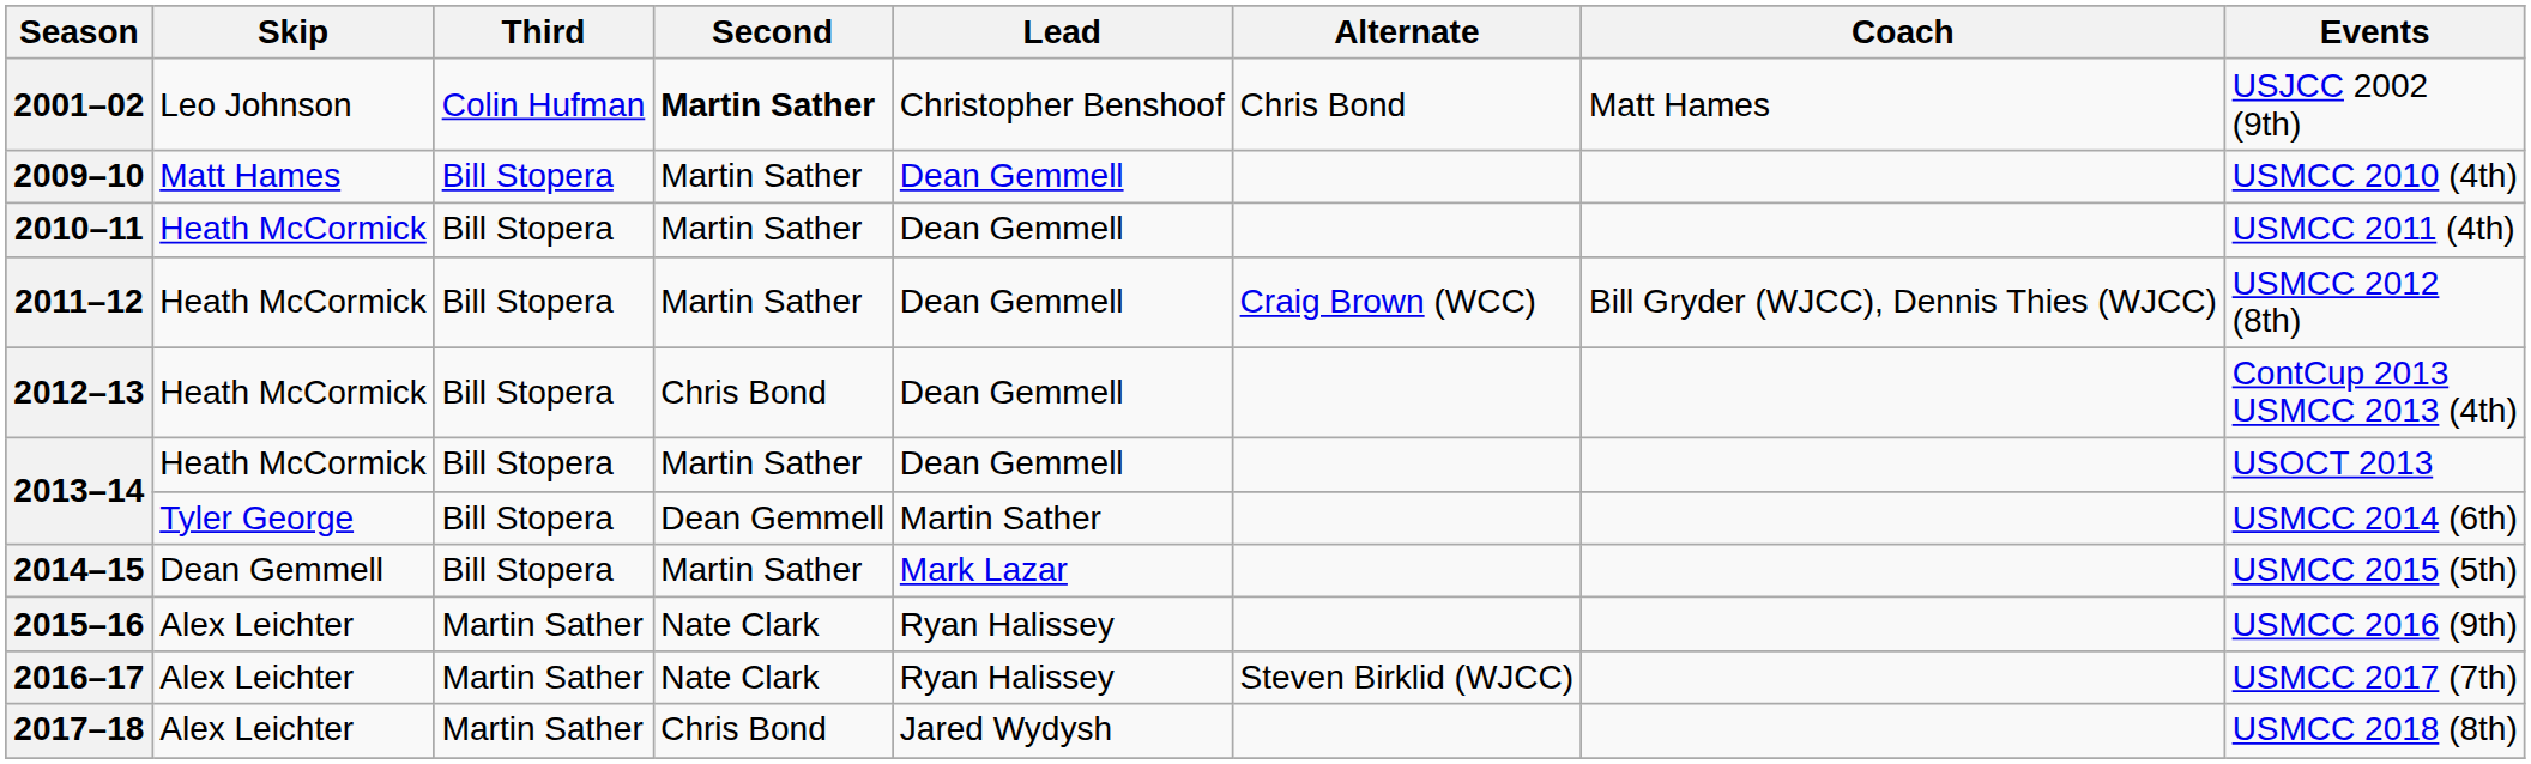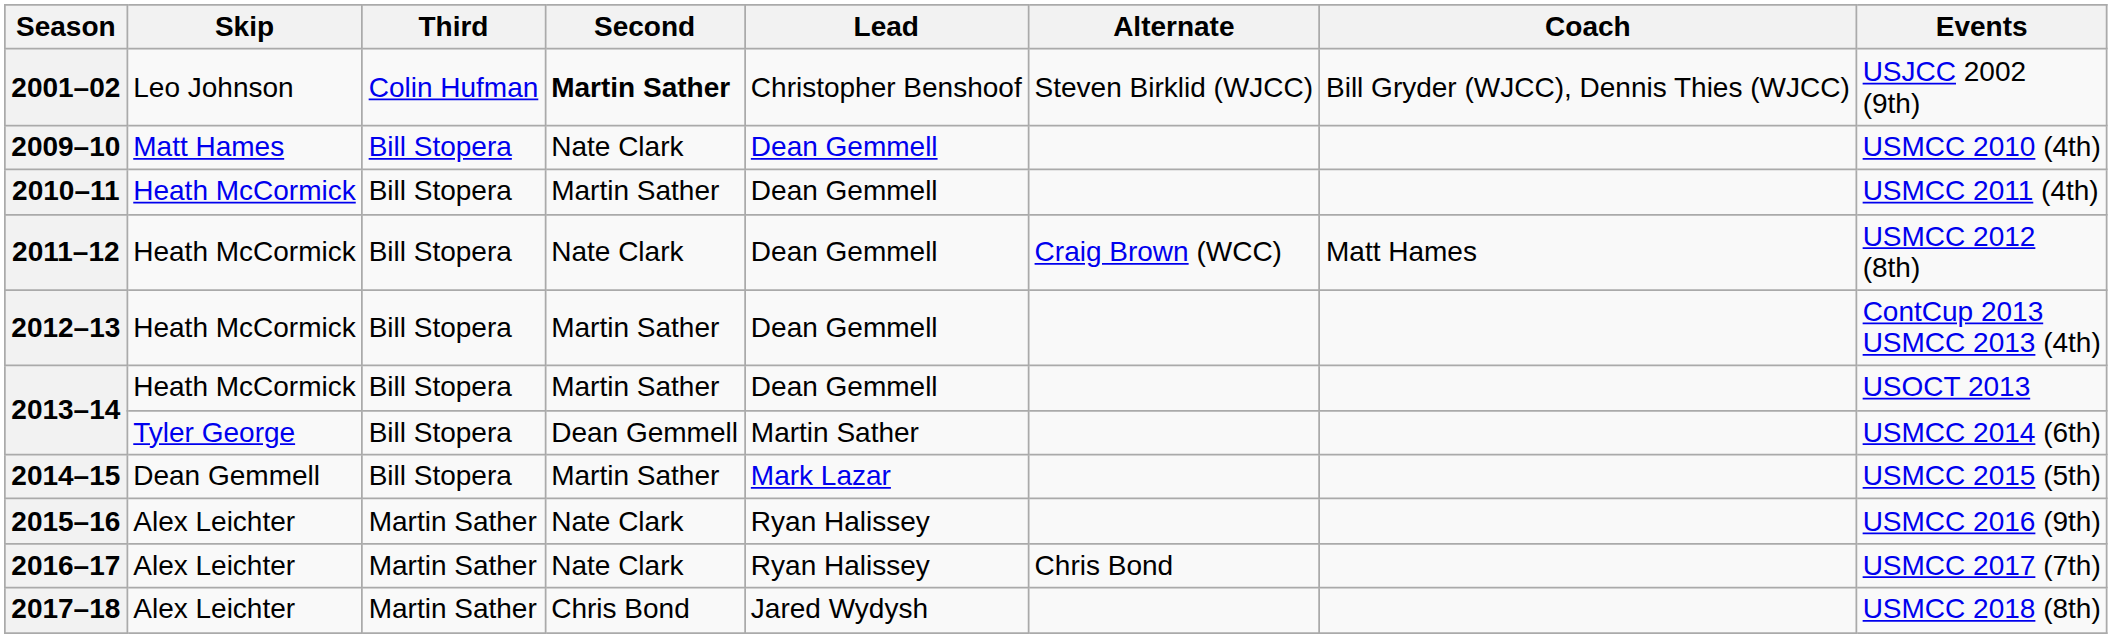 <table class="wikitable">
 <tr>
 <th scope="col">Season</th>
 <th scope="col">Skip</th>
 <th scope="col">Third</th>
 <th scope="col">Second</th>
 <th scope="col">Lead</th>
 <th scope="col">Alternate</th>
 <th scope="col">Coach</th>
 <th scope="col">Events</th>
 </tr>
 <tr>
 <th scope="row">2001–02</th>
 <td>Leo Johnson</td>
 <td><a href='#'>Colin Hufman</a></td>
 <td><strong>Martin Sather</strong></td>
 <td>Christopher Benshoof</td>
-<td>Chris Bond</td>
-<td>Matt Hames</td>
+<td>Steven Birklid (WJCC)</td>
+<td>Bill Gryder (WJCC), Dennis Thies (WJCC)</td>
 <td><a href='#'>USJCC</a> 2002 <br> (9th)</td>
 </tr>
 <tr>
 <th scope="row">2009–10</th>
 <td><a href='#'>Matt Hames</a></td>
 <td><a href='#'>Bill Stopera</a></td>
-<td>Martin Sather</td>
+<td>Nate Clark</td>
 <td><a href='#'>Dean Gemmell</a></td>
 <td></td>
 <td></td>
 <td><a href='#'>USMCC 2010</a> (4th)</td>
 </tr>
 <tr>
 <th scope="row">2010–11</th>
 <td><a href='#'>Heath McCormick</a></td>
 <td>Bill Stopera</td>
 <td>Martin Sather</td>
 <td>Dean Gemmell</td>
 <td></td>
 <td></td>
 <td><a href='#'>USMCC 2011</a> (4th)</td>
 </tr>
 <tr>
 <th scope="row">2011–12</th>
 <td>Heath McCormick</td>
 <td>Bill Stopera</td>
-<td>Martin Sather</td>
+<td>Nate Clark</td>
 <td>Dean Gemmell</td>
 <td><a href='#'>Craig Brown</a> (WCC)</td>
-<td>Bill Gryder (WJCC), Dennis Thies (WJCC)</td>
+<td>Matt Hames</td>
 <td><a href='#'>USMCC 2012</a> <br> (8th)</td>
 </tr>
 <tr>
 <th scope="row">2012–13</th>
 <td>Heath McCormick</td>
 <td>Bill Stopera</td>
-<td>Chris Bond</td>
+<td>Martin Sather</td>
 <td>Dean Gemmell</td>
 <td></td>
 <td></td>
 <td><a href='#'>ContCup 2013</a> <br><a href='#'>USMCC 2013</a> (4th)</td>
 </tr>
 <tr>
 <th scope="row" rowspan=2>2013–14</th>
 <td>Heath McCormick</td>
 <td>Bill Stopera</td>
 <td>Martin Sather</td>
 <td>Dean Gemmell</td>
 <td></td>
 <td></td>
 <td><a href='#'>USOCT 2013</a> </td>
 </tr>
 <tr>
 <td><a href='#'>Tyler George</a></td>
 <td>Bill Stopera</td>
 <td>Dean Gemmell</td>
 <td>Martin Sather</td>
 <td></td>
 <td></td>
 <td><a href='#'>USMCC 2014</a> (6th)</td>
 </tr>
 <tr>
 <th scope="row">2014–15</th>
 <td>Dean Gemmell</td>
 <td>Bill Stopera</td>
 <td>Martin Sather</td>
 <td><a href='#'>Mark Lazar</a></td>
 <td></td>
 <td></td>
 <td><a href='#'>USMCC 2015</a> (5th)</td>
 </tr>
 <tr>
 <th scope="row">2015–16</th>
 <td>Alex Leichter</td>
 <td>Martin Sather</td>
 <td>Nate Clark</td>
 <td>Ryan Halissey</td>
 <td></td>
 <td></td>
 <td><a href='#'>USMCC 2016</a> (9th)</td>
 </tr>
 <tr>
 <th scope="row">2016–17</th>
 <td>Alex Leichter</td>
 <td>Martin Sather</td>
 <td>Nate Clark</td>
 <td>Ryan Halissey</td>
-<td>Steven Birklid (WJCC)</td>
+<td>Chris Bond</td>
 <td></td>
 <td><a href='#'>USMCC 2017</a> (7th)</td>
 </tr>
 <tr>
 <th scope="row">2017–18</th>
 <td>Alex Leichter</td>
 <td>Martin Sather</td>
 <td>Chris Bond</td>
 <td>Jared Wydysh</td>
 <td></td>
 <td></td>
 <td><a href='#'>USMCC 2018</a> (8th)</td>
 </tr>
 </table>
